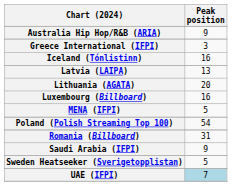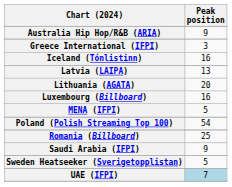 <table class="wikitable sortable plainrowheaders" style="text-align:center">
 <tr>
 <th scope="col">Chart (2024)</th>
 <th scope="col">Peak<br>position</th>
 </tr>
 <tr>
 </tr>
 <tr>
 <th scope="row">Australia Hip Hop/R&B (<a href='#'>ARIA</a>)</th>
 <td>9</td>
 </tr>
 <tr>
 </tr>
 <tr>
 </tr>
 <tr>
 </tr>
 <tr>
 </tr>
 <tr>
 <th scope="row">Greece International (<a href='#'>IFPI</a>)</th>
 <td>3</td>
 </tr>
 <tr>
 <th scope="row">Iceland (<a href='#'>Tónlistinn</a>)</th>
 <td>16</td>
 </tr>
 <tr>
 </tr>
 <tr>
 </tr>
 <tr>
 <th scope="row">Latvia (<a href='#'>LAIPA</a>)</th>
 <td>13</td>
 </tr>
 <tr>
 <th scope="row">Lithuania (<a href='#'>AGATA</a>)</th>
 <td>20</td>
 </tr>
 <tr>
 <th scope="row">Luxembourg (<em><a href='#'>Billboard</a></em>)</th>
 <td>16</td>
 </tr>
 <tr>
 <th scope="row"><a href='#'>MENA</a> (<a href='#'>IFPI</a>)</th>
 <td>5</td>
 </tr>
 <tr>
 </tr>
 <tr>
 </tr>
 <tr>
 </tr>
 <tr>
 <th scope="row">Poland (<a href='#'>Polish Streaming Top 100</a>)</th>
 <td>54</td>
 </tr>
 <tr>
 </tr>
 <tr>
 <th scope="row"><a href='#'>Romania</a> (<em><a href='#'>Billboard</a></em>)</th>
-<td>31</td>
+<td>25</td>
 </tr>
 <tr>
 <th scope="row">Saudi Arabia (<a href='#'>IFPI</a>)</th>
 <td>9</td>
 </tr>
 <tr>
 </tr>
 <tr>
 </tr>
 <tr>
 <th scope="row">Sweden Heatseeker (<a href='#'>Sverigetopplistan</a>)</th>
 <td>5</td>
 </tr>
 <tr>
 </tr>
 <tr>
 <th scope="row">UAE (<a href='#'>IFPI</a>)</th>
 <td style="background: lightblue;">7</td>
 </tr>
 <tr>
 </tr>
 <tr>
 </tr>
 <tr>
 </tr>
 <tr>
 </tr>
 </table>
